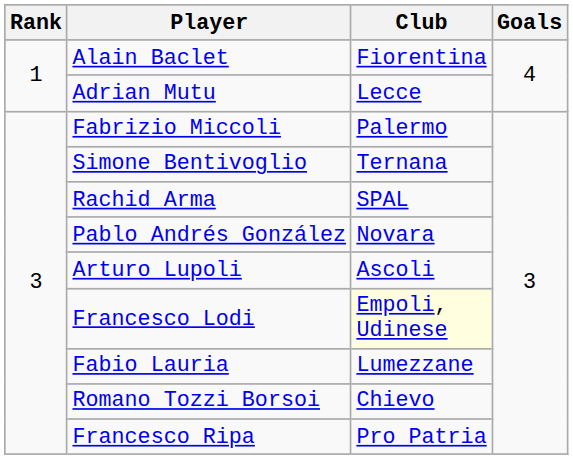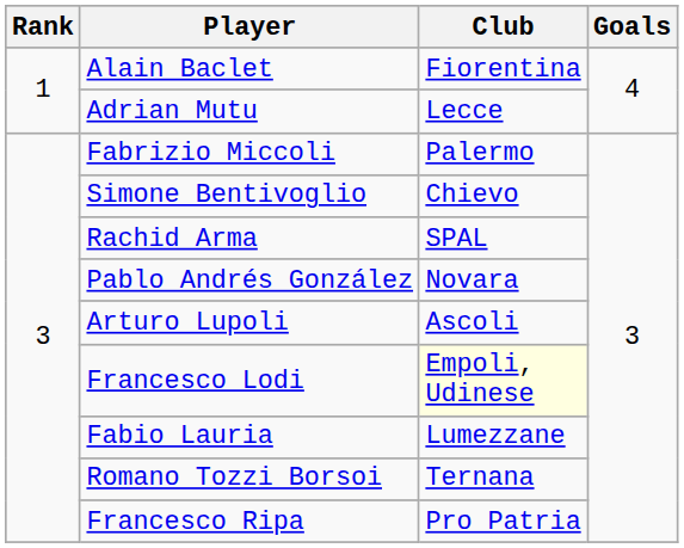 <table class="wikitable sortable" style="text-align:center">
 <tr>
 <th>Rank</th>
 <th>Player</th>
 <th>Club</th>
 <th>Goals</th>
 </tr>
 <tr>
 <td rowspan="2">1</td>
 <td align="left"> <a href='#'>Alain Baclet</a></td>
 <td align="left"><a href='#'>Fiorentina</a></td>
 <td rowspan="2">4</td>
 </tr>
 <tr>
 <td align="left"> <a href='#'>Adrian Mutu</a></td>
 <td align="left"><a href='#'>Lecce</a></td>
 </tr>
 <tr>
 <td rowspan="9">3</td>
 <td align="left"> <a href='#'>Fabrizio Miccoli</a></td>
 <td align="left"><a href='#'>Palermo</a></td>
 <td rowspan="9">3</td>
 </tr>
 <tr>
 <td align="left"> <a href='#'>Simone Bentivoglio</a></td>
-<td align="left"><a href='#'>Ternana</a></td>
+<td align="left"><a href='#'>Chievo</a></td>
 </tr>
 <tr>
 <td align="left"> <a href='#'>Rachid Arma</a></td>
 <td align="left"><a href='#'>SPAL</a></td>
 </tr>
 <tr>
 <td align="left"> <a href='#'>Pablo Andrés González</a></td>
 <td align="left"><a href='#'>Novara</a></td>
 </tr>
 <tr>
 <td align="left"> <a href='#'>Arturo Lupoli</a></td>
 <td align="left"><a href='#'>Ascoli</a></td>
 </tr>
 <tr>
 <td align="left"> <a href='#'>Francesco Lodi</a></td>
 <td align="left" style="background: lightyellow;"><a href='#'>Empoli</a>,<br><a href='#'>Udinese</a></td>
 </tr>
 <tr>
 <td align="left"> <a href='#'>Fabio Lauria</a></td>
 <td align="left"><a href='#'>Lumezzane</a></td>
 </tr>
 <tr>
 <td align="left"> <a href='#'>Romano Tozzi Borsoi</a></td>
-<td align="left"><a href='#'>Chievo</a></td>
+<td align="left"><a href='#'>Ternana</a></td>
 </tr>
 <tr>
 <td align="left"> <a href='#'>Francesco Ripa</a></td>
 <td align="left"><a href='#'>Pro Patria</a></td>
 </tr>
 </table>
